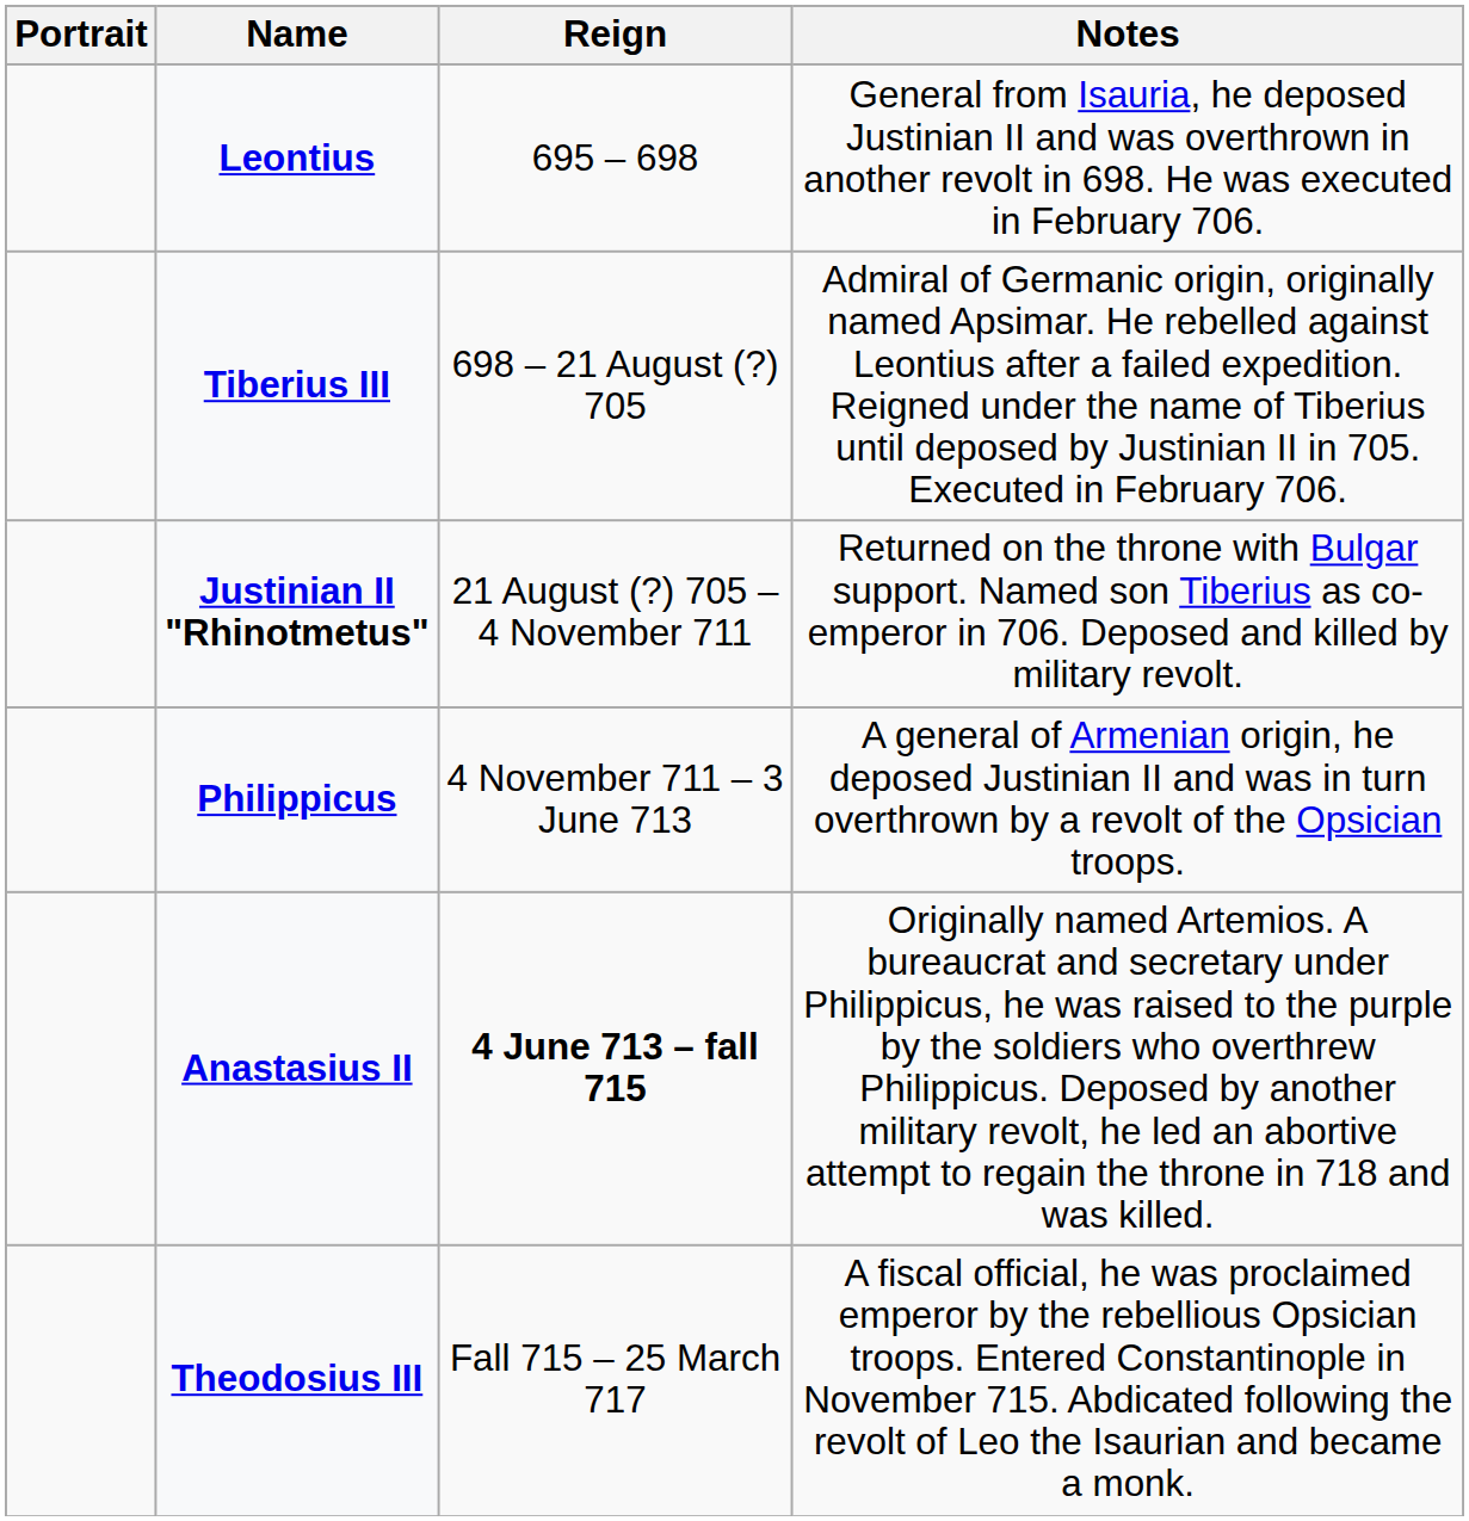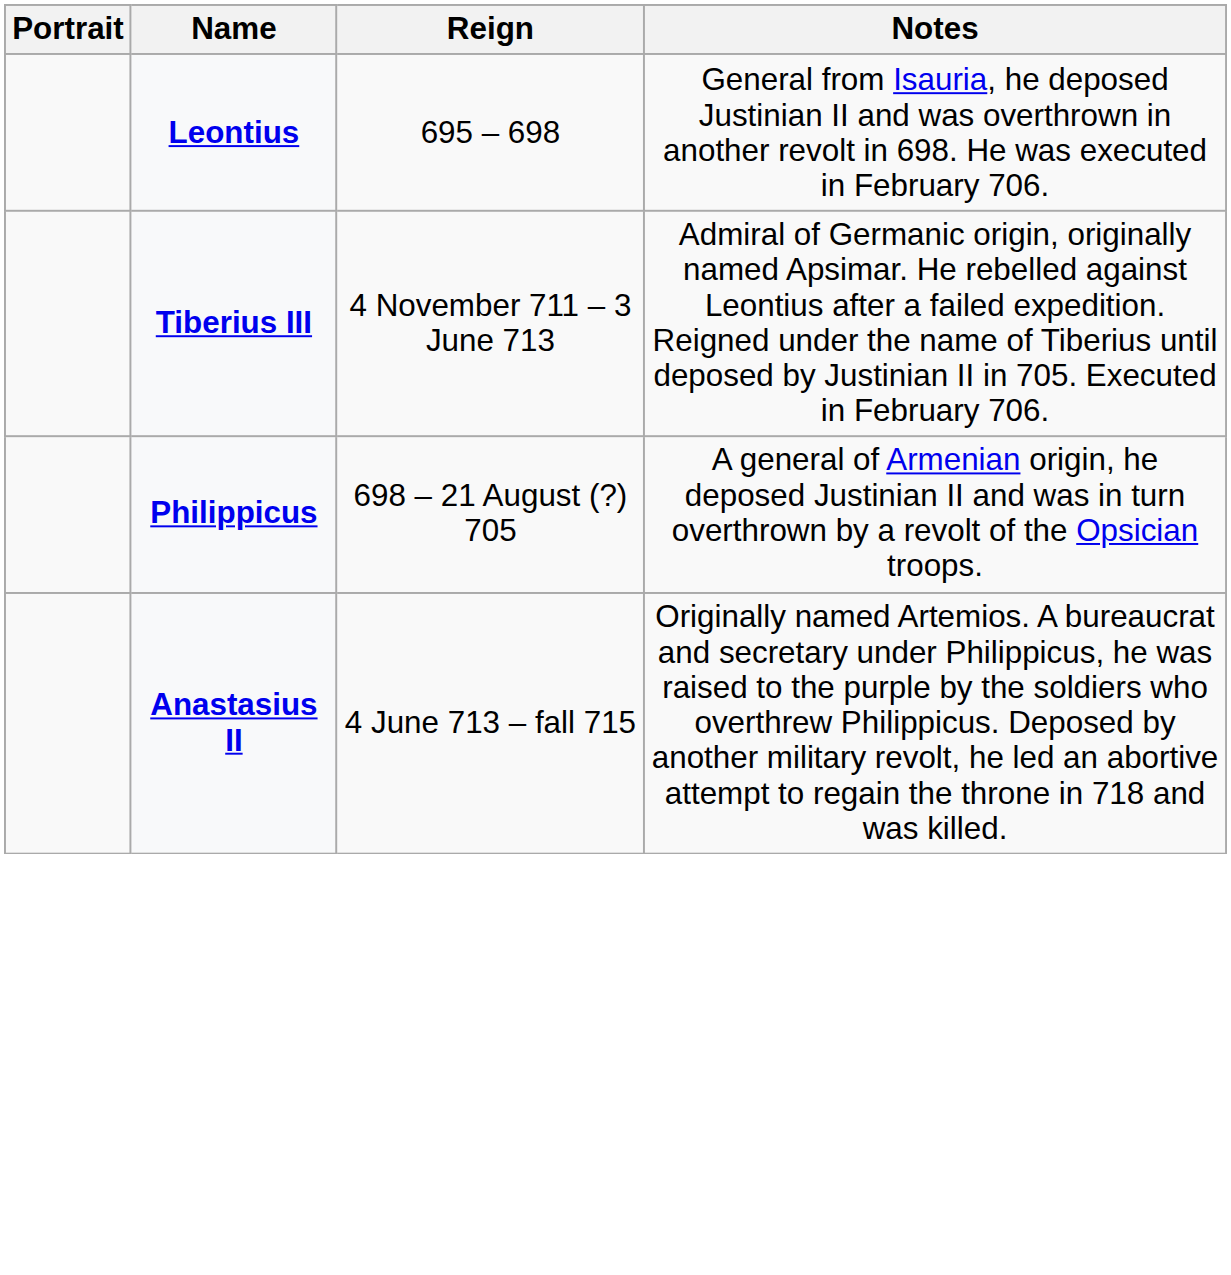 <table class="wikitable plainrowheaders" style="width:100%; text-align:center">
 <tr>
 <th scope=col width="7%">Portrait</th>
 <th scope=col width="17%">Name</th>
 <th scope=col width="26%">Reign</th>
 <th scope=col width="50%">Notes</th>
 </tr>
 <tr>
 <td></td>
 <th scope=row style="text-align:center; background:#F8F9FA"><strong><a href='#'>Leontius</a></strong><br></th>
 <td>695 – 698<br></td>
 <td>General from <a href='#'>Isauria</a>, he deposed Justinian II and was overthrown in another revolt in 698. He was executed in February 706.</td>
 </tr>
 <tr>
 <td></td>
 <th scope=row style="text-align:center; background:#F8F9FA"><strong><a href='#'>Tiberius III</a></strong></th>
-<td>698 – 21 August (?) 705<br></td>
+<td>4 November 711 – 3 June 713<br></td>
 <td>Admiral of Germanic origin, originally named Apsimar. He rebelled against Leontius after a failed expedition. Reigned under the name of Tiberius until deposed by Justinian II in 705. Executed in February 706.</td>
 </tr>
 <tr>
 <td></td>
-<th scope=row style="text-align:center; background:#F8F9FA"><strong><a href='#'>Justinian II</a></strong> "Rhinotmetus"<br></th>
-<td>21 August (?) 705 – 4 November 711<br></td>
-<td>Returned on the throne with <a href='#'>Bulgar</a> support. Named son <a href='#'>Tiberius</a> as co-emperor in 706. Deposed and killed by military revolt.</td>
-</tr>
-<tr>
-<td></td>
 <th scope=row style="text-align:center; background:#F8F9FA"><strong><a href='#'>Philippicus</a></strong><br></th>
-<td>4 November 711 – 3 June 713<br></td>
+<td>698 – 21 August (?) 705<br></td>
 <td>A general of <a href='#'>Armenian</a> origin, he deposed Justinian II and was in turn overthrown by a revolt of the <a href='#'>Opsician</a> troops.</td>
 </tr>
 <tr>
 <td></td>
 <th scope=row style="text-align:center; background:#F8F9FA"><strong><a href='#'>Anastasius II</a></strong><br></th>
-<td><strong>4 June 713 – fall 715<br></strong></td>
+<td>4 June 713 – fall 715<br></td>
 <td>Originally named Artemios. A bureaucrat and secretary under Philippicus, he was raised to the purple by the soldiers who overthrew Philippicus. Deposed by another military revolt, he led an abortive attempt to regain the throne in 718 and was killed.</td>
 </tr>
-<tr>
-<td></td>
-<th scope=row style="text-align:center; background:#F8F9FA"><strong><a href='#'>Theodosius III</a></strong></th>
-<td>Fall 715 – 25 March 717<br></td>
-<td>A fiscal official, he was proclaimed emperor by the rebellious Opsician troops. Entered Constantinople in November 715. Abdicated following the revolt of Leo the Isaurian and became a monk.</td>
-</tr>
 </table>
